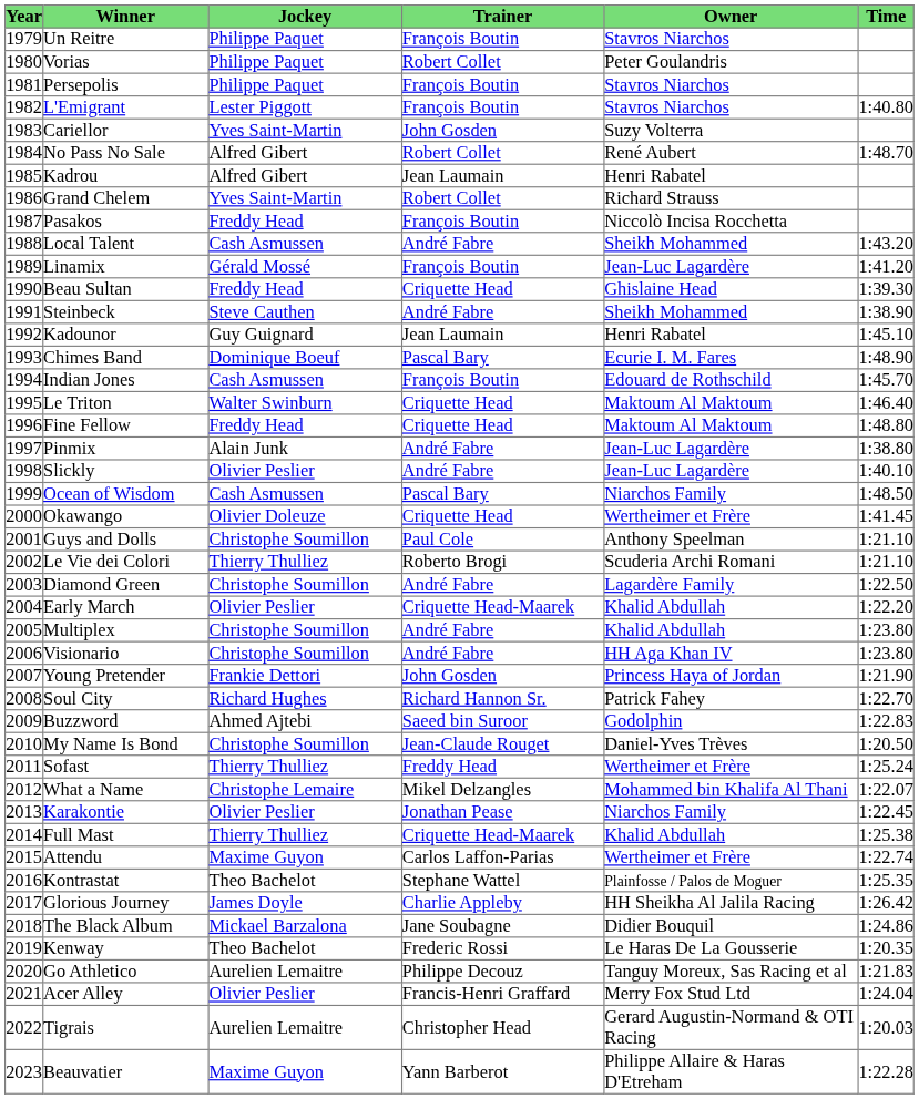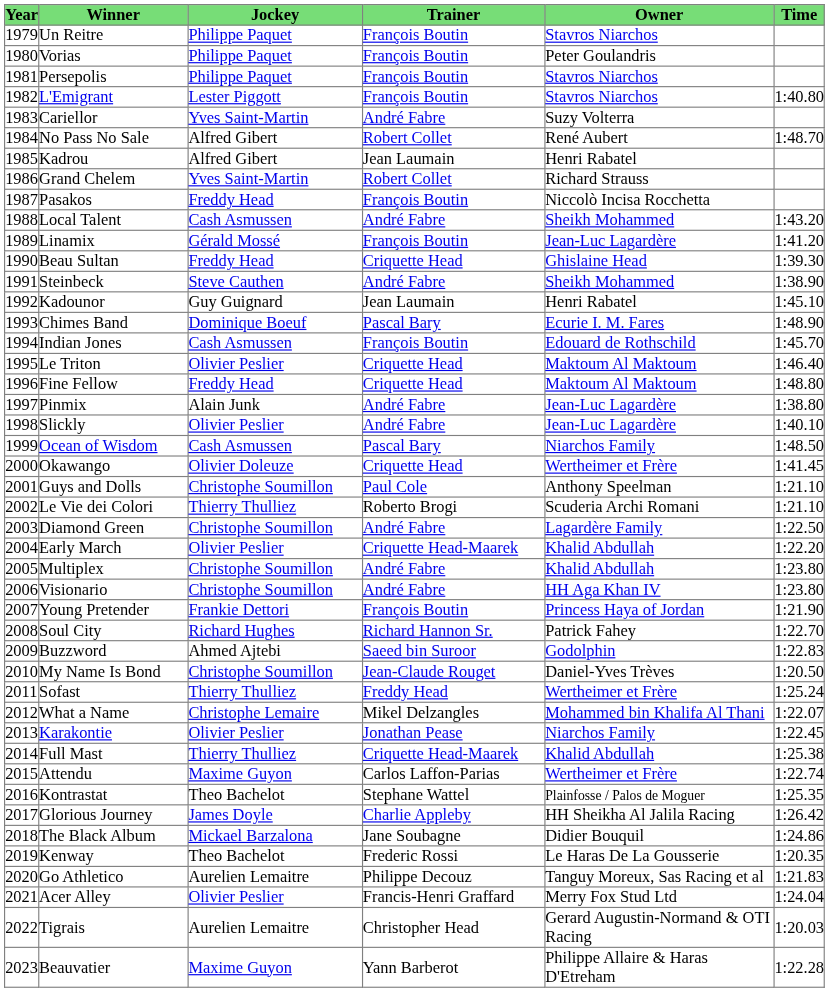 <table class = "sortable" | border="1" cellpadding="0" style="border-collapse: collapse; font-size:90%">
 <tr bgcolor="#77dd77" align="center">
 <th>Year</th>
 <th>Winner</th>
 <th>Jockey</th>
 <th>Trainer</th>
 <th>Owner</th>
 <th>Time</th>
 </tr>
 <tr>
 <td>1979</td>
 <td width=130px>Un Reitre</td>
 <td width=152px><a href='#'>Philippe Paquet</a></td>
 <td width=159px><a href='#'>François Boutin</a></td>
 <td width=200px><a href='#'>Stavros Niarchos</a></td>
 <td></td>
 </tr>
 <tr>
 <td>1980</td>
 <td>Vorias</td>
 <td><a href='#'>Philippe Paquet</a></td>
-<td><a href='#'>Robert Collet</a></td>
+<td><a href='#'>François Boutin</a></td>
 <td>Peter Goulandris</td>
 <td></td>
 </tr>
 <tr>
 <td>1981</td>
 <td>Persepolis</td>
 <td><a href='#'>Philippe Paquet</a></td>
 <td><a href='#'>François Boutin</a></td>
 <td><a href='#'>Stavros Niarchos</a></td>
 <td></td>
 </tr>
 <tr>
 <td>1982</td>
 <td><a href='#'>L'Emigrant</a></td>
 <td><a href='#'>Lester Piggott</a></td>
 <td><a href='#'>François Boutin</a></td>
 <td><a href='#'>Stavros Niarchos</a></td>
 <td>1:40.80</td>
 </tr>
 <tr>
 <td>1983</td>
 <td>Cariellor</td>
 <td><a href='#'>Yves Saint-Martin</a></td>
-<td><a href='#'>John Gosden</a></td>
+<td><a href='#'>André Fabre</a></td>
 <td>Suzy Volterra</td>
 <td></td>
 </tr>
 <tr>
 <td>1984</td>
 <td>No Pass No Sale</td>
 <td>Alfred Gibert</td>
 <td><a href='#'>Robert Collet</a></td>
 <td>René Aubert</td>
 <td>1:48.70</td>
 </tr>
 <tr>
 <td>1985</td>
 <td>Kadrou</td>
 <td>Alfred Gibert</td>
 <td>Jean Laumain</td>
 <td>Henri Rabatel</td>
 <td></td>
 </tr>
 <tr>
 <td>1986</td>
 <td>Grand Chelem</td>
 <td><a href='#'>Yves Saint-Martin</a></td>
 <td><a href='#'>Robert Collet</a></td>
 <td>Richard Strauss</td>
 <td></td>
 </tr>
 <tr>
 <td>1987</td>
 <td>Pasakos</td>
 <td><a href='#'>Freddy Head</a></td>
 <td><a href='#'>François Boutin</a></td>
 <td>Niccolò Incisa Rocchetta </td>
 <td></td>
 </tr>
 <tr>
 <td>1988</td>
 <td>Local Talent</td>
 <td><a href='#'>Cash Asmussen</a></td>
 <td><a href='#'>André Fabre</a></td>
 <td><a href='#'>Sheikh Mohammed</a></td>
 <td>1:43.20</td>
 </tr>
 <tr>
 <td>1989</td>
 <td>Linamix</td>
 <td><a href='#'>Gérald Mossé</a></td>
 <td><a href='#'>François Boutin</a></td>
 <td><a href='#'>Jean-Luc Lagardère</a></td>
 <td>1:41.20</td>
 </tr>
 <tr>
 <td>1990</td>
 <td>Beau Sultan</td>
 <td><a href='#'>Freddy Head</a></td>
 <td><a href='#'>Criquette Head</a></td>
 <td><a href='#'>Ghislaine Head</a></td>
 <td>1:39.30</td>
 </tr>
 <tr>
 <td>1991</td>
 <td>Steinbeck </td>
 <td><a href='#'>Steve Cauthen</a></td>
 <td><a href='#'>André Fabre</a></td>
 <td><a href='#'>Sheikh Mohammed</a></td>
 <td>1:38.90</td>
 </tr>
 <tr>
 <td>1992</td>
 <td>Kadounor</td>
 <td>Guy Guignard</td>
 <td>Jean Laumain</td>
 <td>Henri Rabatel</td>
 <td>1:45.10</td>
 </tr>
 <tr>
 <td>1993</td>
 <td>Chimes Band</td>
 <td><a href='#'>Dominique Boeuf</a></td>
 <td><a href='#'>Pascal Bary</a></td>
 <td><a href='#'>Ecurie I. M. Fares</a></td>
 <td>1:48.90</td>
 </tr>
 <tr>
 <td>1994</td>
 <td>Indian Jones</td>
 <td><a href='#'>Cash Asmussen</a></td>
 <td><a href='#'>François Boutin</a></td>
 <td><a href='#'>Edouard de Rothschild</a></td>
 <td>1:45.70</td>
 </tr>
 <tr>
 <td>1995</td>
 <td>Le Triton</td>
-<td><a href='#'>Walter Swinburn</a></td>
+<td><a href='#'>Olivier Peslier</a></td>
 <td><a href='#'>Criquette Head</a></td>
 <td><a href='#'>Maktoum Al Maktoum</a></td>
 <td>1:46.40</td>
 </tr>
 <tr>
 <td>1996</td>
 <td>Fine Fellow</td>
 <td><a href='#'>Freddy Head</a></td>
 <td><a href='#'>Criquette Head</a></td>
 <td><a href='#'>Maktoum Al Maktoum</a></td>
 <td>1:48.80</td>
 </tr>
 <tr>
 <td>1997</td>
 <td>Pinmix</td>
 <td>Alain Junk</td>
 <td><a href='#'>André Fabre</a></td>
 <td><a href='#'>Jean-Luc Lagardère</a></td>
 <td>1:38.80</td>
 </tr>
 <tr>
 <td>1998</td>
 <td>Slickly</td>
 <td><a href='#'>Olivier Peslier</a></td>
 <td><a href='#'>André Fabre</a></td>
 <td><a href='#'>Jean-Luc Lagardère</a></td>
 <td>1:40.10</td>
 </tr>
 <tr>
 <td>1999</td>
 <td><a href='#'>Ocean of Wisdom</a></td>
 <td><a href='#'>Cash Asmussen</a></td>
 <td><a href='#'>Pascal Bary</a></td>
 <td><a href='#'>Niarchos Family</a></td>
 <td>1:48.50</td>
 </tr>
 <tr>
 <td>2000</td>
 <td>Okawango</td>
 <td><a href='#'>Olivier Doleuze</a></td>
 <td><a href='#'>Criquette Head</a></td>
 <td><a href='#'>Wertheimer et Frère</a></td>
 <td>1:41.45</td>
 </tr>
 <tr>
 <td>2001</td>
 <td>Guys and Dolls</td>
 <td><a href='#'>Christophe Soumillon</a></td>
 <td><a href='#'>Paul Cole</a></td>
 <td>Anthony Speelman</td>
 <td>1:21.10</td>
 </tr>
 <tr>
 <td>2002</td>
 <td>Le Vie dei Colori</td>
 <td><a href='#'>Thierry Thulliez</a></td>
 <td>Roberto Brogi</td>
 <td>Scuderia Archi Romani</td>
 <td>1:21.10</td>
 </tr>
 <tr>
 <td>2003</td>
 <td>Diamond Green</td>
 <td><a href='#'>Christophe Soumillon</a></td>
 <td><a href='#'>André Fabre</a></td>
 <td><a href='#'>Lagardère Family</a></td>
 <td>1:22.50</td>
 </tr>
 <tr>
 <td>2004</td>
 <td>Early March</td>
 <td><a href='#'>Olivier Peslier</a></td>
 <td><a href='#'>Criquette Head-Maarek</a></td>
 <td><a href='#'>Khalid Abdullah</a></td>
 <td>1:22.20</td>
 </tr>
 <tr>
 <td>2005</td>
 <td>Multiplex </td>
 <td><a href='#'>Christophe Soumillon</a></td>
 <td><a href='#'>André Fabre</a></td>
 <td><a href='#'>Khalid Abdullah</a></td>
 <td>1:23.80</td>
 </tr>
 <tr>
 <td>2006</td>
 <td>Visionario</td>
 <td><a href='#'>Christophe Soumillon</a></td>
 <td><a href='#'>André Fabre</a></td>
 <td><a href='#'>HH Aga Khan IV</a></td>
 <td>1:23.80</td>
 </tr>
 <tr>
 <td>2007</td>
 <td>Young Pretender</td>
 <td><a href='#'>Frankie Dettori</a></td>
-<td><a href='#'>John Gosden</a></td>
+<td><a href='#'>François Boutin</a></td>
 <td><a href='#'>Princess Haya of Jordan</a></td>
 <td>1:21.90</td>
 </tr>
 <tr>
 <td>2008</td>
 <td>Soul City</td>
 <td><a href='#'>Richard Hughes</a></td>
 <td><a href='#'>Richard Hannon Sr.</a></td>
 <td>Patrick Fahey</td>
 <td>1:22.70</td>
 </tr>
 <tr>
 <td>2009</td>
 <td>Buzzword</td>
 <td>Ahmed Ajtebi</td>
 <td><a href='#'>Saeed bin Suroor</a></td>
 <td><a href='#'>Godolphin</a></td>
 <td>1:22.83</td>
 </tr>
 <tr>
 <td>2010</td>
 <td>My Name Is Bond</td>
 <td><a href='#'>Christophe Soumillon</a></td>
 <td><a href='#'>Jean-Claude Rouget</a></td>
 <td>Daniel-Yves Trèves</td>
 <td>1:20.50</td>
 </tr>
 <tr>
 <td>2011</td>
 <td>Sofast</td>
 <td><a href='#'>Thierry Thulliez</a></td>
 <td><a href='#'>Freddy Head</a></td>
 <td><a href='#'>Wertheimer et Frère</a></td>
 <td>1:25.24</td>
 </tr>
 <tr>
 <td>2012</td>
 <td>What a Name</td>
 <td><a href='#'>Christophe Lemaire</a></td>
 <td>Mikel Delzangles</td>
 <td><a href='#'>Mohammed bin Khalifa Al Thani</a></td>
 <td>1:22.07</td>
 </tr>
 <tr>
 <td>2013</td>
 <td><a href='#'>Karakontie</a></td>
 <td><a href='#'>Olivier Peslier</a></td>
 <td><a href='#'>Jonathan Pease</a></td>
 <td><a href='#'>Niarchos Family</a></td>
 <td>1:22.45</td>
 </tr>
 <tr>
 <td>2014</td>
 <td>Full Mast</td>
 <td><a href='#'>Thierry Thulliez</a></td>
 <td><a href='#'>Criquette Head-Maarek</a></td>
 <td><a href='#'>Khalid Abdullah</a></td>
 <td>1:25.38</td>
 </tr>
 <tr>
 <td>2015</td>
 <td>Attendu</td>
 <td><a href='#'>Maxime Guyon</a></td>
 <td>Carlos Laffon-Parias</td>
 <td><a href='#'>Wertheimer et Frère</a></td>
 <td>1:22.74</td>
 </tr>
 <tr>
 <td>2016</td>
 <td>Kontrastat</td>
 <td>Theo Bachelot</td>
 <td>Stephane Wattel</td>
 <td><small>Plainfosse / Palos de Moguer </small></td>
 <td>1:25.35</td>
 </tr>
 <tr>
 <td>2017</td>
 <td>Glorious Journey</td>
 <td><a href='#'>James Doyle</a></td>
 <td><a href='#'>Charlie Appleby</a></td>
 <td>HH Sheikha Al Jalila Racing</td>
 <td>1:26.42</td>
 </tr>
 <tr>
 <td>2018</td>
 <td>The Black Album</td>
 <td><a href='#'>Mickael Barzalona</a></td>
 <td>Jane Soubagne</td>
 <td>Didier Bouquil</td>
 <td>1:24.86</td>
 </tr>
 <tr>
 <td>2019</td>
 <td>Kenway</td>
 <td>Theo Bachelot</td>
 <td>Frederic Rossi</td>
 <td>Le Haras De La Gousserie</td>
 <td>1:20.35</td>
 </tr>
 <tr>
 <td>2020</td>
 <td>Go Athletico</td>
 <td>Aurelien Lemaitre</td>
 <td>Philippe Decouz</td>
 <td>Tanguy Moreux, Sas Racing et al</td>
 <td>1:21.83</td>
 </tr>
 <tr>
 <td>2021</td>
 <td>Acer Alley</td>
 <td><a href='#'>Olivier Peslier</a></td>
 <td>Francis-Henri Graffard</td>
 <td>Merry Fox Stud Ltd</td>
 <td>1:24.04</td>
 </tr>
 <tr>
 <td>2022</td>
 <td>Tigrais</td>
 <td>Aurelien Lemaitre</td>
 <td>Christopher Head</td>
 <td>Gerard Augustin-Normand & OTI Racing</td>
 <td>1:20.03</td>
 </tr>
 <tr>
 <td>2023</td>
 <td>Beauvatier</td>
 <td><a href='#'>Maxime Guyon</a></td>
 <td>Yann Barberot</td>
 <td>Philippe Allaire & Haras D'Etreham</td>
 <td>1:22.28</td>
 </tr>
 </table>
